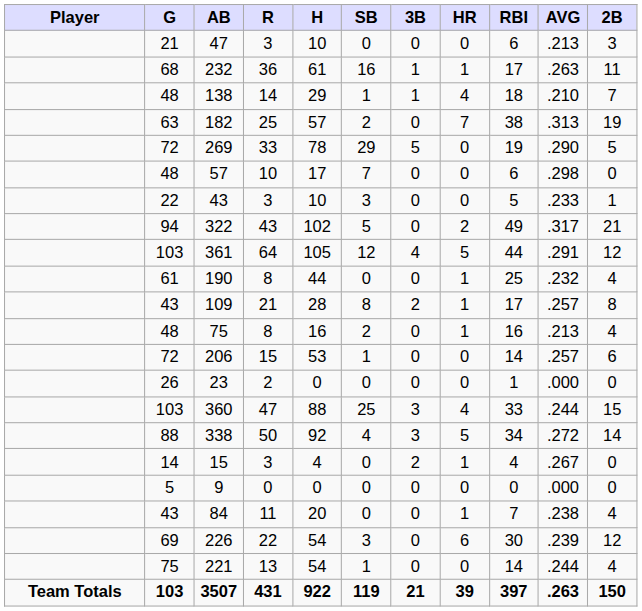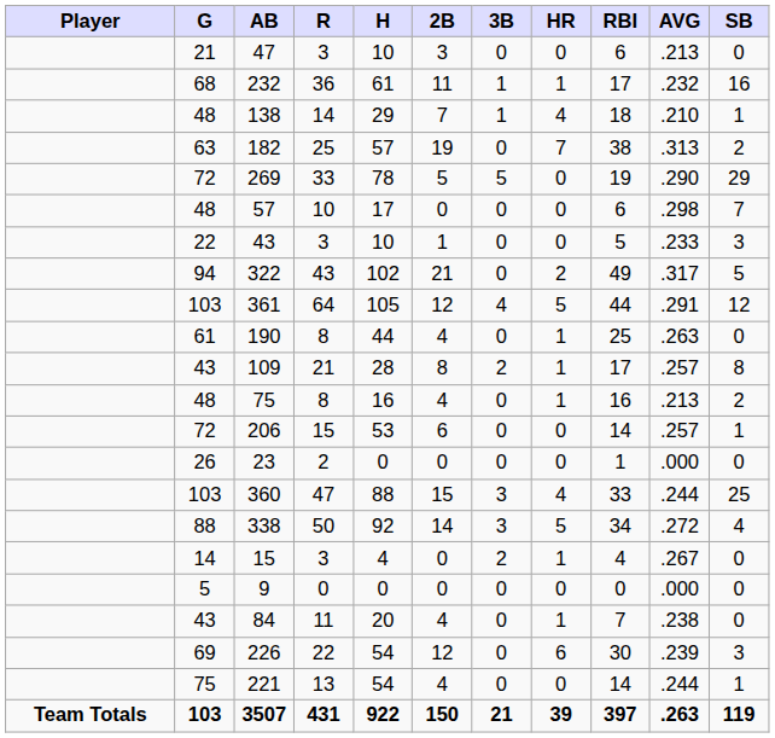 <table class="wikitable" style="text-align:center;">
 <tr>
 <th style="background:#ddf; width:20%;"><strong>Player</strong></th>
 <th style="background:#ddf; width:7%;"><strong>G</strong></th>
 <th style="background:#ddf; width:7%;"><strong>AB</strong></th>
 <th style="background:#ddf; width:7%;"><strong>R</strong></th>
 <th style="background:#ddf; width:7%;"><strong>H</strong></th>
-<th style="background:#ddf; width:7%;"><strong>SB</strong></th>
+<th style="background:#ddf; width:7%;"><strong>2B</strong></th>
 <th style="background:#ddf; width:7%;"><strong>3B</strong></th>
 <th style="background:#ddf; width:7%;"><strong>HR</strong></th>
 <th style="background:#ddf; width:7%;"><strong>RBI</strong></th>
 <th style="background:#ddf; width:7%;"><strong>AVG</strong></th>
-<th style="background:#ddf; width:7%;"><strong>2B</strong></th>
+<th style="background:#ddf; width:7%;"><strong>SB</strong></th>
 </tr>
 <tr>
 <td align=left></td>
 <td>21</td>
 <td>47</td>
 <td>3</td>
 <td>10</td>
-<td>0</td>
+<td>3</td>
 <td>0</td>
 <td>0</td>
 <td>6</td>
 <td>.213</td>
-<td>3</td>
+<td>0</td>
 </tr>
 <tr>
 <td align=left></td>
 <td>68</td>
 <td>232</td>
 <td>36</td>
 <td>61</td>
-<td>16</td>
+<td>11</td>
 <td>1</td>
 <td>1</td>
 <td>17</td>
-<td>.263</td>
-<td>11</td>
+<td>.232</td>
+<td>16</td>
 </tr>
 <tr>
 <td align=left></td>
 <td>48</td>
 <td>138</td>
 <td>14</td>
 <td>29</td>
-<td>1</td>
+<td>7</td>
 <td>1</td>
 <td>4</td>
 <td>18</td>
 <td>.210</td>
-<td>7</td>
+<td>1</td>
 </tr>
 <tr>
 <td align=left></td>
 <td>63</td>
 <td>182</td>
 <td>25</td>
 <td>57</td>
-<td>2</td>
+<td>19</td>
 <td>0</td>
 <td>7</td>
 <td>38</td>
 <td>.313</td>
-<td>19</td>
+<td>2</td>
 </tr>
 <tr>
 <td align=left></td>
 <td>72</td>
 <td>269</td>
 <td>33</td>
 <td>78</td>
-<td>29</td>
+<td>5</td>
 <td>5</td>
 <td>0</td>
 <td>19</td>
 <td>.290</td>
-<td>5</td>
+<td>29</td>
 </tr>
 <tr>
 <td align=left></td>
 <td>48</td>
 <td>57</td>
 <td>10</td>
 <td>17</td>
-<td>7</td>
+<td>0</td>
 <td>0</td>
 <td>0</td>
 <td>6</td>
 <td>.298</td>
-<td>0</td>
+<td>7</td>
 </tr>
 <tr>
 <td align=left></td>
 <td>22</td>
 <td>43</td>
 <td>3</td>
 <td>10</td>
-<td>3</td>
+<td>1</td>
 <td>0</td>
 <td>0</td>
 <td>5</td>
 <td>.233</td>
-<td>1</td>
+<td>3</td>
 </tr>
 <tr>
 <td align=left></td>
 <td>94</td>
 <td>322</td>
 <td>43</td>
 <td>102</td>
-<td>5</td>
+<td>21</td>
 <td>0</td>
 <td>2</td>
 <td>49</td>
 <td>.317</td>
-<td>21</td>
+<td>5</td>
 </tr>
 <tr>
 <td align=left></td>
 <td>103</td>
 <td>361</td>
 <td>64</td>
 <td>105</td>
 <td>12</td>
 <td>4</td>
 <td>5</td>
 <td>44</td>
 <td>.291</td>
 <td>12</td>
 </tr>
 <tr>
 <td align=left></td>
 <td>61</td>
 <td>190</td>
 <td>8</td>
 <td>44</td>
-<td>0</td>
+<td>4</td>
 <td>0</td>
 <td>1</td>
 <td>25</td>
-<td>.232</td>
-<td>4</td>
+<td>.263</td>
+<td>0</td>
 </tr>
 <tr>
 <td align=left></td>
 <td>43</td>
 <td>109</td>
 <td>21</td>
 <td>28</td>
 <td>8</td>
 <td>2</td>
 <td>1</td>
 <td>17</td>
 <td>.257</td>
 <td>8</td>
 </tr>
 <tr>
 <td align=left></td>
 <td>48</td>
 <td>75</td>
 <td>8</td>
 <td>16</td>
-<td>2</td>
+<td>4</td>
 <td>0</td>
 <td>1</td>
 <td>16</td>
 <td>.213</td>
-<td>4</td>
+<td>2</td>
 </tr>
 <tr>
 <td align=left></td>
 <td>72</td>
 <td>206</td>
 <td>15</td>
 <td>53</td>
-<td>1</td>
+<td>6</td>
 <td>0</td>
 <td>0</td>
 <td>14</td>
 <td>.257</td>
-<td>6</td>
+<td>1</td>
 </tr>
 <tr>
 <td align=left></td>
 <td>26</td>
 <td>23</td>
 <td>2</td>
 <td>0</td>
 <td>0</td>
 <td>0</td>
 <td>0</td>
 <td>1</td>
 <td>.000</td>
 <td>0</td>
 </tr>
 <tr>
 <td align=left></td>
 <td>103</td>
 <td>360</td>
 <td>47</td>
 <td>88</td>
-<td>25</td>
+<td>15</td>
 <td>3</td>
 <td>4</td>
 <td>33</td>
 <td>.244</td>
-<td>15</td>
+<td>25</td>
 </tr>
 <tr>
 <td align=left></td>
 <td>88</td>
 <td>338</td>
 <td>50</td>
 <td>92</td>
-<td>4</td>
+<td>14</td>
 <td>3</td>
 <td>5</td>
 <td>34</td>
 <td>.272</td>
-<td>14</td>
+<td>4</td>
 </tr>
 <tr>
 <td align=left></td>
 <td>14</td>
 <td>15</td>
 <td>3</td>
 <td>4</td>
 <td>0</td>
 <td>2</td>
 <td>1</td>
 <td>4</td>
 <td>.267</td>
 <td>0</td>
 </tr>
 <tr>
 <td align=left></td>
 <td>5</td>
 <td>9</td>
 <td>0</td>
 <td>0</td>
 <td>0</td>
 <td>0</td>
 <td>0</td>
 <td>0</td>
 <td>.000</td>
 <td>0</td>
 </tr>
 <tr>
 <td align=left></td>
 <td>43</td>
 <td>84</td>
 <td>11</td>
 <td>20</td>
-<td>0</td>
+<td>4</td>
 <td>0</td>
 <td>1</td>
 <td>7</td>
 <td>.238</td>
-<td>4</td>
+<td>0</td>
 </tr>
 <tr>
 <td align=left></td>
 <td>69</td>
 <td>226</td>
 <td>22</td>
 <td>54</td>
-<td>3</td>
+<td>12</td>
 <td>0</td>
 <td>6</td>
 <td>30</td>
 <td>.239</td>
-<td>12</td>
+<td>3</td>
 </tr>
 <tr>
 <td align=left></td>
 <td>75</td>
 <td>221</td>
 <td>13</td>
 <td>54</td>
-<td>1</td>
+<td>4</td>
 <td>0</td>
 <td>0</td>
 <td>14</td>
 <td>.244</td>
-<td>4</td>
+<td>1</td>
 </tr>
 <tr class="sortbottom">
 <td><strong>Team Totals</strong></td>
 <td><strong>103</strong></td>
 <td><strong>3507</strong></td>
 <td><strong>431</strong></td>
 <td><strong>922</strong></td>
-<td><strong>119</strong></td>
+<td><strong>150</strong></td>
 <td><strong>21</strong></td>
 <td><strong>39</strong></td>
 <td><strong>397</strong></td>
 <td><strong>.263</strong></td>
-<td><strong>150</strong></td>
+<td><strong>119</strong></td>
 </tr>
 </table>
